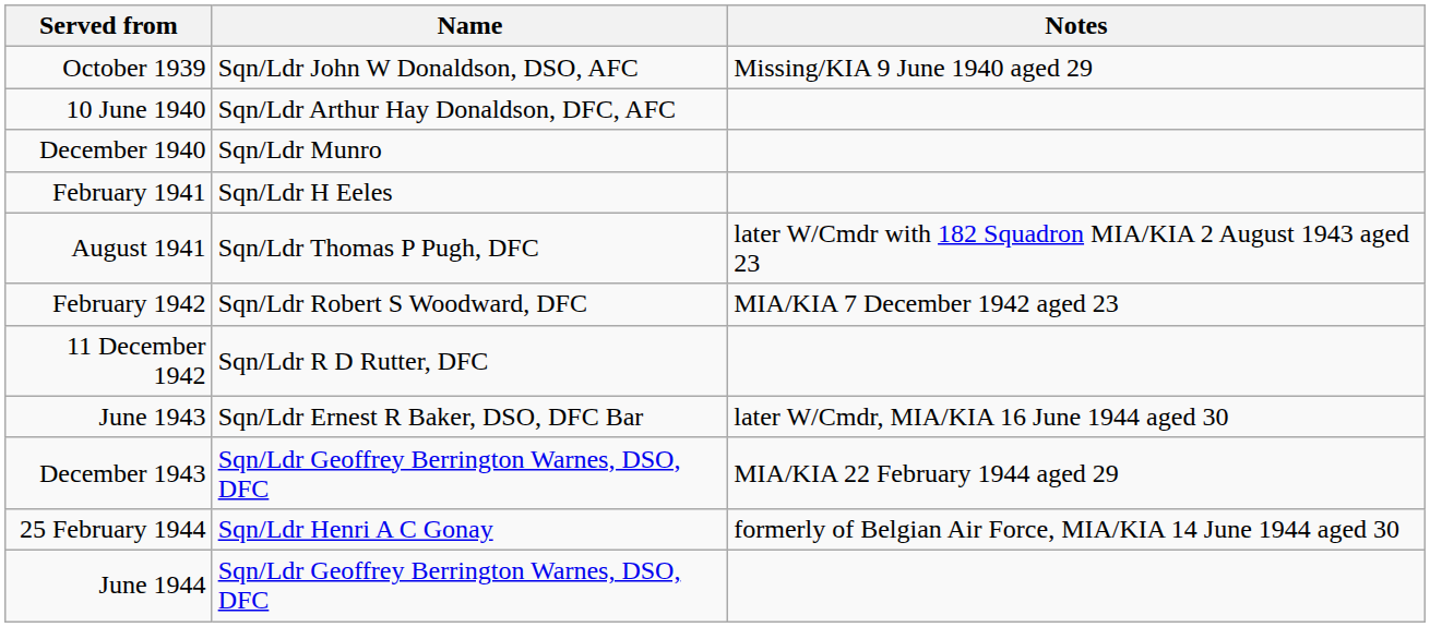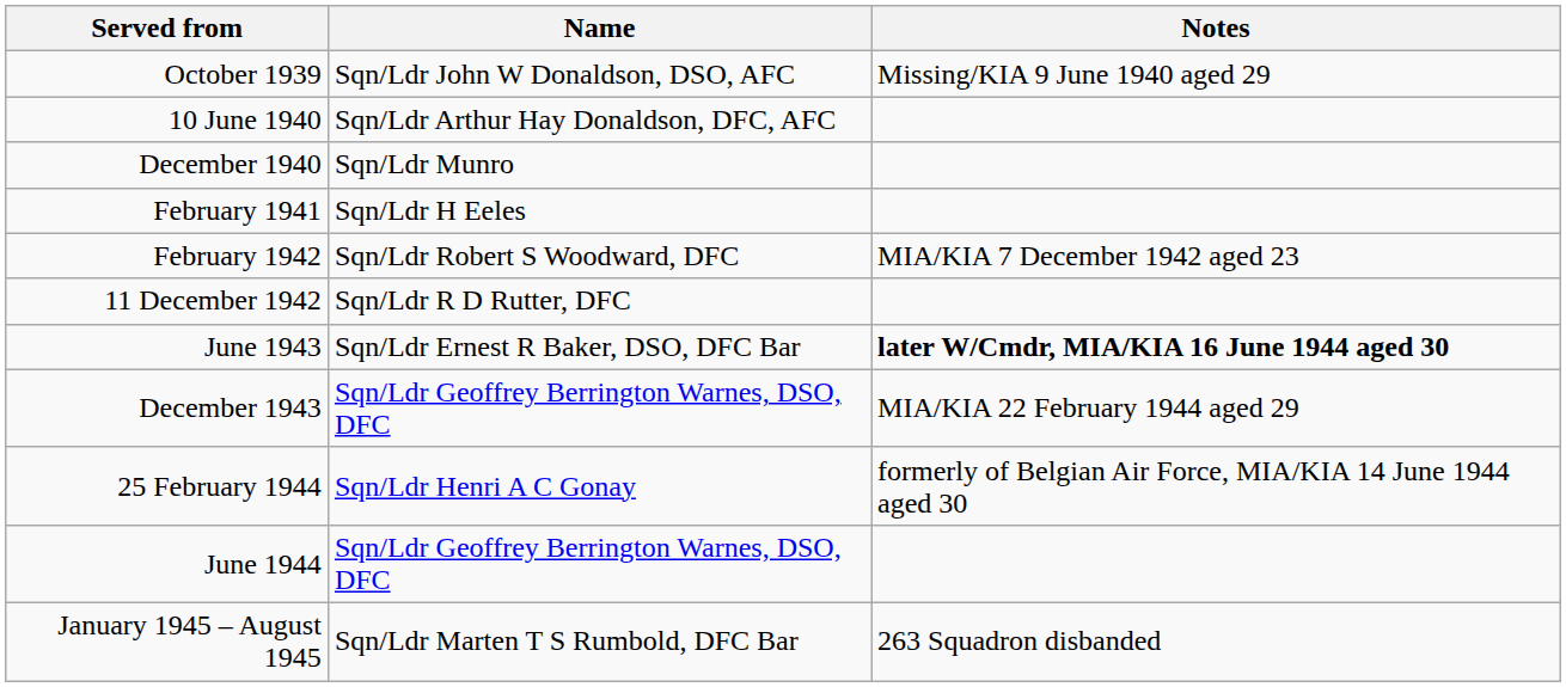 <table class="wikitable">
 <tr>
 <th>Served from</th>
 <th>Name</th>
 <th>Notes</th>
 </tr>
 <tr>
 <td align="right">October 1939</td>
 <td>Sqn/Ldr John W Donaldson, DSO, AFC</td>
 <td>Missing/KIA 9 June 1940 aged 29</td>
 </tr>
 <tr>
 <td align="right">10 June 1940</td>
 <td>Sqn/Ldr Arthur Hay Donaldson, DFC, AFC</td>
 <td></td>
 </tr>
 <tr>
 <td align="right">December 1940</td>
 <td>Sqn/Ldr Munro</td>
 <td></td>
 </tr>
 <tr>
 <td align="right">February 1941</td>
 <td>Sqn/Ldr H Eeles</td>
 <td></td>
 </tr>
 <tr>
-<td align="right">August 1941</td>
-<td>Sqn/Ldr Thomas P Pugh, DFC</td>
-<td>later W/Cmdr with <a href='#'>182 Squadron</a> MIA/KIA 2 August 1943 aged 23</td>
-</tr>
-<tr>
 <td align="right">February 1942</td>
 <td>Sqn/Ldr Robert S Woodward, DFC</td>
 <td>MIA/KIA 7 December 1942 aged 23</td>
 </tr>
 <tr>
 <td align="right">11 December 1942</td>
 <td>Sqn/Ldr R D Rutter, DFC</td>
 <td></td>
 </tr>
 <tr>
 <td align="right">June 1943</td>
 <td>Sqn/Ldr Ernest R Baker, DSO, DFC Bar</td>
-<td>later W/Cmdr, MIA/KIA 16 June 1944 aged 30</td>
+<td><strong>later W/Cmdr, MIA/KIA 16 June 1944 aged 30</strong></td>
 </tr>
 <tr>
 <td align="right">December 1943</td>
 <td><a href='#'>Sqn/Ldr Geoffrey Berrington Warnes, DSO, DFC</a></td>
 <td>MIA/KIA 22 February 1944 aged 29</td>
 </tr>
 <tr>
 <td align="right">25 February 1944</td>
 <td><a href='#'>Sqn/Ldr Henri A C Gonay</a></td>
 <td>formerly of Belgian Air Force, MIA/KIA 14 June 1944 aged 30</td>
 </tr>
 <tr>
 <td align="right">June 1944</td>
 <td><a href='#'>Sqn/Ldr Geoffrey Berrington Warnes, DSO, DFC</a></td>
 <td></td>
 </tr>
+<tr>
+<td align="right">January 1945 – August 1945</td>
+<td>Sqn/Ldr Marten T S Rumbold, DFC Bar</td>
+<td>263 Squadron disbanded</td>
+</tr>
 </table>
